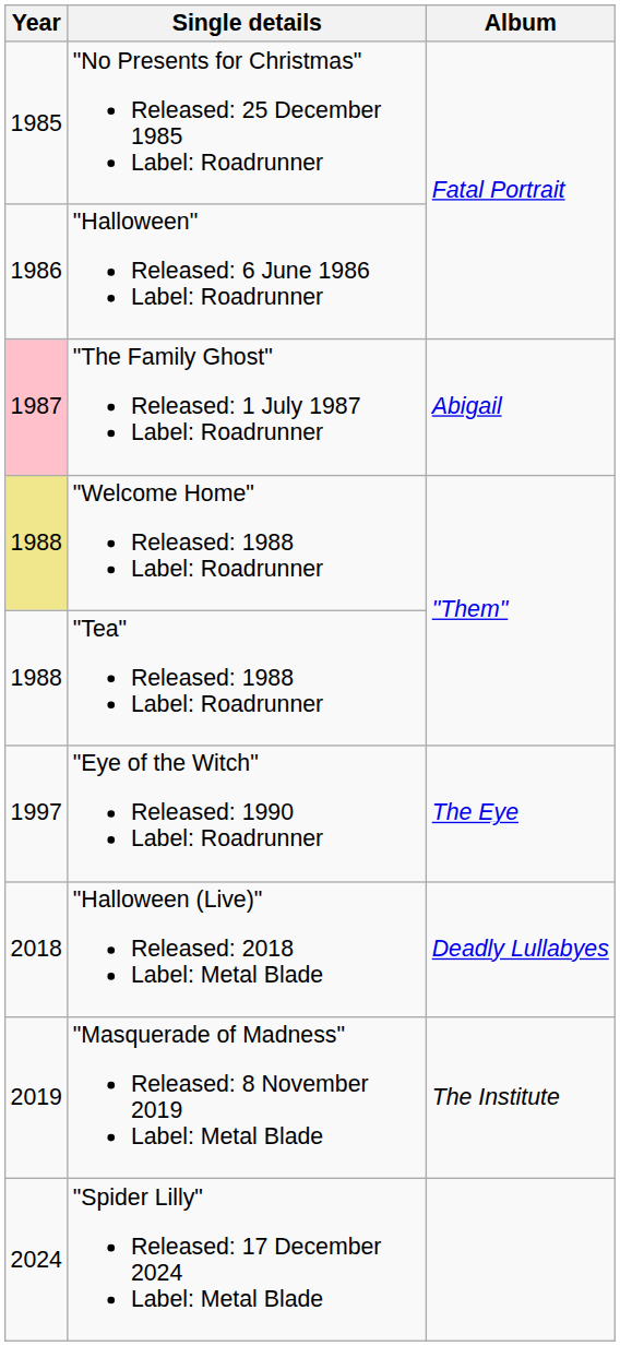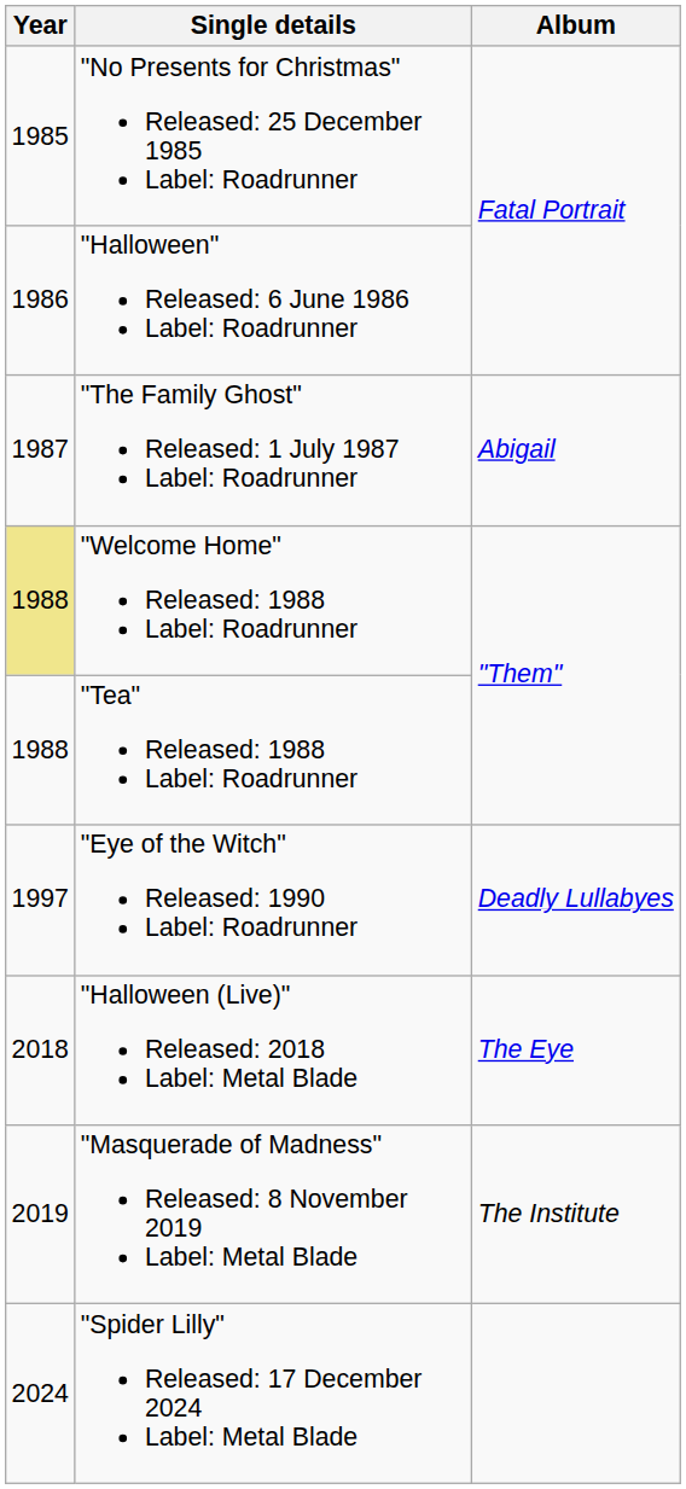 <table class="wikitable" border="1">
 <tr>
 <th>Year</th>
 <th width="240">Single details</th>
 <th>Album</th>
 </tr>
 <tr>
 <td>1985</td>
 <td>"No Presents for Christmas"<br><ul><li>Released: 25 December 1985</li><li>Label: Roadrunner</li></ul></td>
 <td Rowspan=2><em><a href='#'>Fatal Portrait</a></em></td>
 </tr>
 <tr>
 <td>1986</td>
 <td>"Halloween"<br><ul><li>Released: 6 June 1986</li><li>Label: Roadrunner</li></ul></td>
 </tr>
 <tr>
-<td style="background: pink;">1987</td>
+<td>1987</td>
 <td>"The Family Ghost"<br><ul><li>Released: 1 July 1987</li><li>Label: Roadrunner</li></ul></td>
 <td><em><a href='#'>Abigail</a></em></td>
 </tr>
 <tr>
 <td style="background: khaki;">1988</td>
 <td>"Welcome Home"<br><ul><li>Released: 1988</li><li>Label: Roadrunner</li></ul></td>
 <td Rowspan=2><em><a href='#'>"Them"</a></em></td>
 </tr>
 <tr>
 <td>1988</td>
 <td>"Tea"<br><ul><li>Released: 1988</li><li>Label: Roadrunner</li></ul></td>
 </tr>
 <tr>
 <td>1997</td>
 <td>"Eye of the Witch"<br><ul><li>Released: 1990</li><li>Label: Roadrunner</li></ul></td>
-<td><em><a href='#'>The Eye</a></em></td>
+<td><em><a href='#'>Deadly Lullabyes</a></em></td>
 </tr>
 <tr>
 <td>2018</td>
 <td>"Halloween (Live)"<br><ul><li>Released: 2018</li><li>Label: Metal Blade</li></ul></td>
-<td><em><a href='#'>Deadly Lullabyes</a></em></td>
+<td><em><a href='#'>The Eye</a></em></td>
 </tr>
 <tr>
 <td>2019</td>
 <td>"Masquerade of Madness"<br><ul><li>Released: 8 November 2019</li><li>Label: Metal Blade</li></ul></td>
 <td><em>The Institute</em></td>
 </tr>
 <tr>
 <td>2024</td>
 <td>"Spider Lilly"<br><ul><li>Released: 17 December 2024</li><li>Label: Metal Blade</li></ul></td>
 </tr>
 </table>
